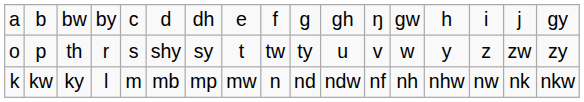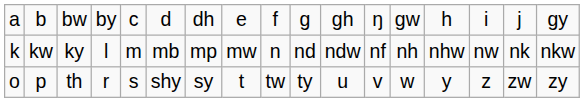 <table class="wikitable" style="text-align: center;">
 <tr>
 <td>a</td>
 <td>b</td>
 <td>bw</td>
 <td>by</td>
 <td>c</td>
 <td>d</td>
 <td>dh</td>
 <td>e</td>
 <td>f</td>
 <td>g</td>
 <td>gh</td>
 <td>ŋ</td>
 <td>gw</td>
 <td>h</td>
 <td>i</td>
 <td>j</td>
 <td>gy</td>
 </tr>
 <tr>
+<td>k</td>
+<td>kw</td>
+<td>ky</td>
+<td>l</td>
+<td>m</td>
+<td>mb</td>
+<td>mp</td>
+<td>mw</td>
+<td>n</td>
+<td>nd</td>
+<td>ndw</td>
+<td>nf</td>
+<td>nh</td>
+<td>nhw</td>
+<td>nw</td>
+<td>nk</td>
+<td>nkw</td>
+</tr>
+<tr>
 <td>o</td>
 <td>p</td>
 <td>th</td>
 <td>r</td>
 <td>s</td>
 <td>shy</td>
 <td>sy</td>
 <td>t</td>
 <td>tw</td>
 <td>ty</td>
 <td>u</td>
 <td>v</td>
 <td>w</td>
 <td>y</td>
 <td>z</td>
 <td>zw</td>
 <td>zy</td>
 </tr>
-<tr>
-<td>k</td>
-<td>kw</td>
-<td>ky</td>
-<td>l</td>
-<td>m</td>
-<td>mb</td>
-<td>mp</td>
-<td>mw</td>
-<td>n</td>
-<td>nd</td>
-<td>ndw</td>
-<td>nf</td>
-<td>nh</td>
-<td>nhw</td>
-<td>nw</td>
-<td>nk</td>
-<td>nkw</td>
-</tr>
 </table>
